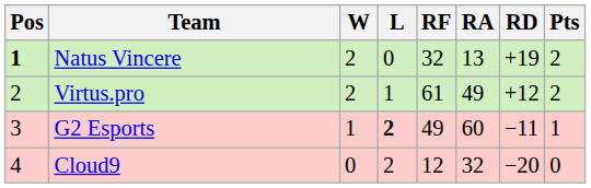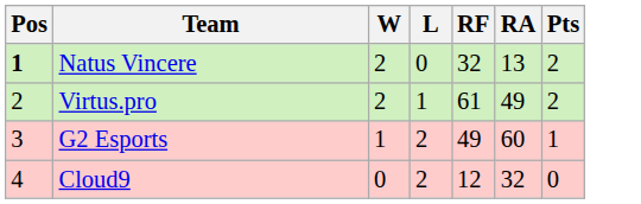 <table class="wikitable">
 <tr>
 <th width="20px">Pos</th>
 <th width="200px">Team</th>
 <th width="20px">W</th>
 <th width="20px">L</th>
 <th width="20px">RF</th>
 <th width="20px">RA</th>
-<th width="20px">RD</th>
 <th width="20px">Pts</th>
 </tr>
 <tr style="background: #D0F0C0;">
 <td><strong>1</strong></td>
 <td><a href='#'>Natus Vincere</a></td>
 <td>2</td>
 <td>0</td>
 <td>32</td>
 <td>13</td>
-<td>+19</td>
 <td>2</td>
 </tr>
 <tr style="background: #D0F0C0;">
 <td>2</td>
 <td><a href='#'>Virtus.pro</a></td>
 <td>2</td>
 <td>1</td>
 <td>61</td>
 <td>49</td>
-<td>+12</td>
 <td>2</td>
 </tr>
 <tr style="background: #FFCCCC;">
 <td>3</td>
 <td><a href='#'>G2 Esports</a></td>
 <td>1</td>
-<td><strong>2</strong></td>
+<td>2</td>
 <td>49</td>
 <td>60</td>
-<td>−11</td>
 <td>1</td>
 </tr>
 <tr style="background: #FFCCCC;">
 <td>4</td>
 <td><a href='#'>Cloud9</a></td>
 <td>0</td>
 <td>2</td>
 <td>12</td>
 <td>32</td>
-<td>−20</td>
 <td>0</td>
 </tr>
 </table>
